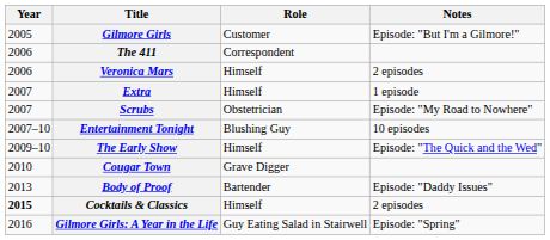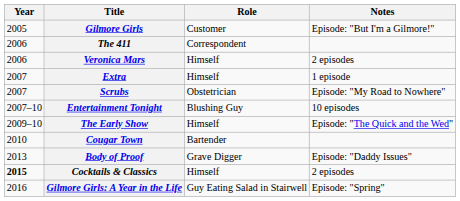 <table class="wikitable sortable plainrowheaders">
 <tr>
 <th scope="col">Year</th>
 <th scope="col">Title</th>
 <th scope="col">Role</th>
 <th scope="col" class="unsortable">Notes</th>
 </tr>
 <tr>
 <td>2005</td>
 <th scope="row"><em><a href='#'>Gilmore Girls</a></em></th>
 <td>Customer</td>
 <td>Episode: "But I'm a Gilmore!"</td>
 </tr>
 <tr>
 <td>2006</td>
 <th scope="row"><em>The 411</em></th>
 <td>Correspondent</td>
 <td></td>
 </tr>
 <tr>
 <td>2006</td>
 <th scope="row"><em><a href='#'>Veronica Mars</a></em></th>
 <td>Himself</td>
 <td>2 episodes</td>
 </tr>
 <tr>
 <td>2007</td>
 <th scope="row"><em><a href='#'>Extra</a></em></th>
 <td>Himself</td>
 <td>1 episode</td>
 </tr>
 <tr>
 <td>2007</td>
 <th scope="row"><em><a href='#'>Scrubs</a></em></th>
 <td>Obstetrician</td>
 <td>Episode: "My Road to Nowhere"</td>
 </tr>
 <tr>
 <td>2007–10</td>
 <th scope="row"><em><a href='#'>Entertainment Tonight</a></em></th>
 <td>Blushing Guy</td>
 <td>10 episodes</td>
 </tr>
 <tr>
 <td>2009–10</td>
 <th scope="row"><em><a href='#'>The Early Show</a></em></th>
 <td>Himself</td>
 <td>Episode: "<a href='#'>The Quick and the Wed</a>"</td>
 </tr>
 <tr>
 <td>2010</td>
 <th scope="row"><em><a href='#'>Cougar Town</a></em></th>
-<td>Grave Digger</td>
+<td>Bartender</td>
 <td></td>
 </tr>
 <tr>
 <td>2013</td>
 <th scope="row"><em><a href='#'>Body of Proof</a></em></th>
-<td>Bartender</td>
+<td>Grave Digger</td>
 <td>Episode: "Daddy Issues"</td>
 </tr>
 <tr>
 <td><strong>2015</strong></td>
 <th scope="row"><em>Cocktails & Classics</em></th>
 <td>Himself</td>
 <td>2 episodes</td>
 </tr>
 <tr>
 <td>2016</td>
 <th scope="row"><em><a href='#'>Gilmore Girls: A Year in the Life</a></em></th>
 <td>Guy Eating Salad in Stairwell</td>
 <td>Episode: "Spring"</td>
 </tr>
 </table>
